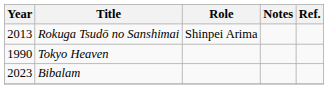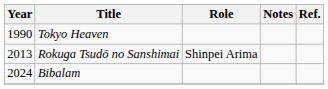 <table class="wikitable">
 <tr>
 <th>Year</th>
 <th>Title</th>
 <th>Role</th>
 <th>Notes</th>
 <th>Ref.</th>
 </tr>
 <tr>
+<td>1990</td>
+<td><em>Tokyo Heaven</em></td>
+<td></td>
+<td></td>
+<td></td>
+</tr>
+<tr>
 <td>2013</td>
 <td><em>Rokuga Tsudō no Sanshimai</em></td>
 <td>Shinpei Arima</td>
 <td></td>
 <td></td>
 </tr>
 <tr>
-<td>1990</td>
-<td><em>Tokyo Heaven</em></td>
-<td></td>
-<td></td>
-<td></td>
-</tr>
-<tr>
-<td>2023</td>
+<td>2024</td>
 <td><em>Bibalam</em></td>
 <td></td>
 <td></td>
 <td></td>
 </tr>
 <tr>
 </tr>
 </table>
